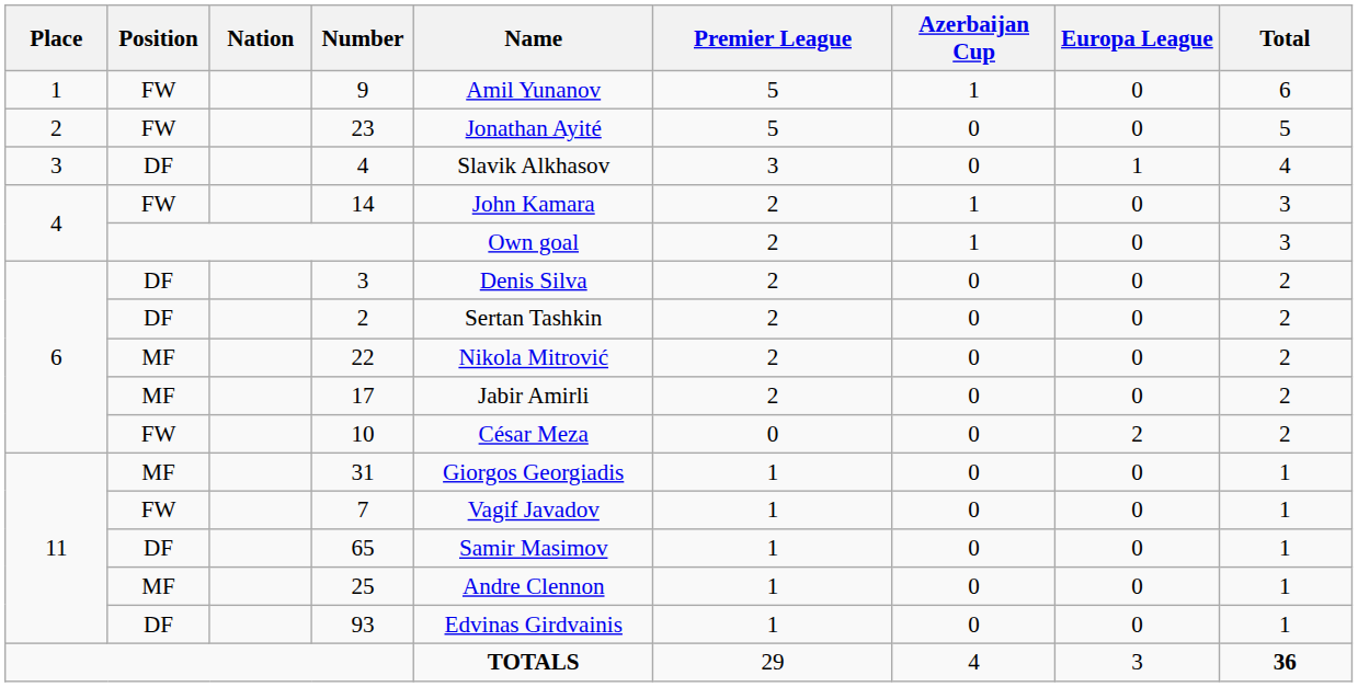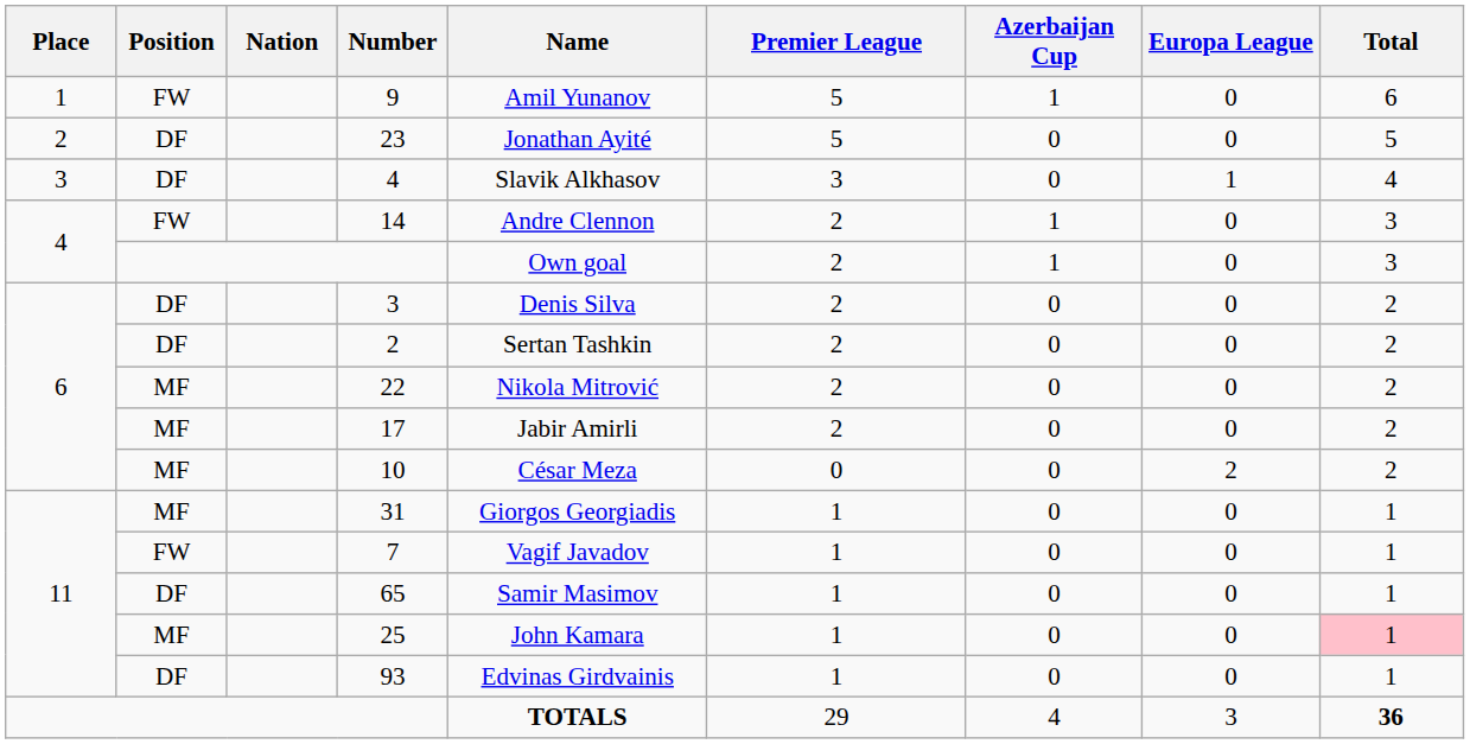 <table class="wikitable" style="font-size: 95%; text-align: center;">
 <tr>
 <th width=60>Place</th>
 <th width=60>Position</th>
 <th width=60>Nation</th>
 <th width=60>Number</th>
 <th width=150>Name</th>
 <th width=150><a href='#'>Premier League</a></th>
 <th width=100><a href='#'>Azerbaijan Cup</a></th>
 <th width=100><a href='#'>Europa League</a></th>
 <th width=80>Total</th>
 </tr>
 <tr>
 <td>1</td>
 <td>FW</td>
 <td></td>
 <td>9</td>
 <td><a href='#'>Amil Yunanov</a></td>
 <td>5</td>
 <td>1</td>
 <td>0</td>
 <td>6</td>
 </tr>
 <tr>
 <td>2</td>
-<td>FW</td>
+<td>DF</td>
 <td></td>
 <td>23</td>
 <td><a href='#'>Jonathan Ayité</a></td>
 <td>5</td>
 <td>0</td>
 <td>0</td>
 <td>5</td>
 </tr>
 <tr>
 <td>3</td>
 <td>DF</td>
 <td></td>
 <td>4</td>
 <td>Slavik Alkhasov</td>
 <td>3</td>
 <td>0</td>
 <td>1</td>
 <td>4</td>
 </tr>
 <tr>
 <td rowspan="2">4</td>
 <td>FW</td>
 <td></td>
 <td>14</td>
-<td><a href='#'>John Kamara</a></td>
+<td><a href='#'>Andre Clennon</a></td>
 <td>2</td>
 <td>1</td>
 <td>0</td>
 <td>3</td>
 </tr>
 <tr>
 <td colspan="3"></td>
 <td><a href='#'>Own goal</a></td>
 <td>2</td>
 <td>1</td>
 <td>0</td>
 <td>3</td>
 </tr>
 <tr>
 <td rowspan="5">6</td>
 <td>DF</td>
 <td></td>
 <td>3</td>
 <td><a href='#'>Denis Silva</a></td>
 <td>2</td>
 <td>0</td>
 <td>0</td>
 <td>2</td>
 </tr>
 <tr>
 <td>DF</td>
 <td></td>
 <td>2</td>
 <td>Sertan Tashkin</td>
 <td>2</td>
 <td>0</td>
 <td>0</td>
 <td>2</td>
 </tr>
 <tr>
 <td>MF</td>
 <td></td>
 <td>22</td>
 <td><a href='#'>Nikola Mitrović</a></td>
 <td>2</td>
 <td>0</td>
 <td>0</td>
 <td>2</td>
 </tr>
 <tr>
 <td>MF</td>
 <td></td>
 <td>17</td>
 <td>Jabir Amirli</td>
 <td>2</td>
 <td>0</td>
 <td>0</td>
 <td>2</td>
 </tr>
 <tr>
-<td>FW</td>
+<td>MF</td>
 <td></td>
 <td>10</td>
 <td><a href='#'>César Meza</a></td>
 <td>0</td>
 <td>0</td>
 <td>2</td>
 <td>2</td>
 </tr>
 <tr>
 <td rowspan="5">11</td>
 <td>MF</td>
 <td></td>
 <td>31</td>
 <td><a href='#'>Giorgos Georgiadis</a></td>
 <td>1</td>
 <td>0</td>
 <td>0</td>
 <td>1</td>
 </tr>
 <tr>
 <td>FW</td>
 <td></td>
 <td>7</td>
 <td><a href='#'>Vagif Javadov</a></td>
 <td>1</td>
 <td>0</td>
 <td>0</td>
 <td>1</td>
 </tr>
 <tr>
 <td>DF</td>
 <td></td>
 <td>65</td>
 <td><a href='#'>Samir Masimov</a></td>
 <td>1</td>
 <td>0</td>
 <td>0</td>
 <td>1</td>
 </tr>
 <tr>
 <td>MF</td>
 <td></td>
 <td>25</td>
-<td><a href='#'>Andre Clennon</a></td>
+<td><a href='#'>John Kamara</a></td>
 <td>1</td>
 <td>0</td>
 <td>0</td>
-<td>1</td>
+<td style="background: pink;">1</td>
 </tr>
 <tr>
 <td>DF</td>
 <td></td>
 <td>93</td>
 <td><a href='#'>Edvinas Girdvainis</a></td>
 <td>1</td>
 <td>0</td>
 <td>0</td>
 <td>1</td>
 </tr>
 <tr>
 <td colspan="4"></td>
 <td><strong>TOTALS</strong></td>
 <td>29</td>
 <td>4</td>
 <td>3</td>
 <td><strong>36</strong></td>
 </tr>
 </table>
